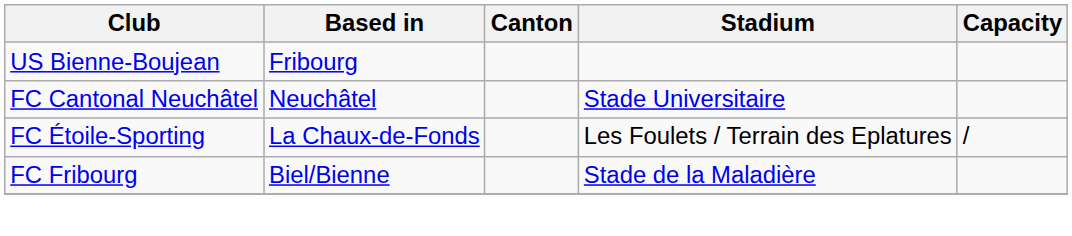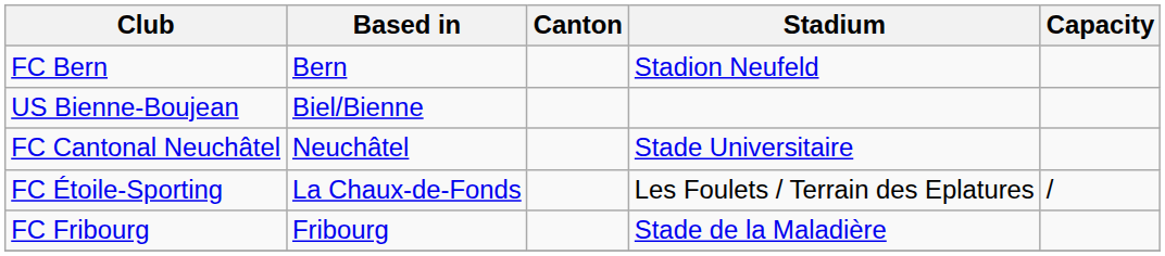 <table class="wikitable">
 <tr>
 <th>Club</th>
 <th>Based in</th>
 <th>Canton</th>
 <th>Stadium</th>
 <th>Capacity</th>
 </tr>
 <tr>
+<td><a href='#'>FC Bern</a></td>
+<td><a href='#'>Bern</a></td>
+<td></td>
+<td><a href='#'>Stadion Neufeld</a></td>
+<td></td>
+</tr>
+<tr>
 <td><a href='#'>US Bienne-Boujean</a></td>
-<td><a href='#'>Fribourg</a></td>
+<td><a href='#'>Biel/Bienne</a></td>
 <td></td>
 <td></td>
 <td></td>
 </tr>
 <tr>
 <td><a href='#'>FC Cantonal Neuchâtel</a></td>
 <td><a href='#'>Neuchâtel</a></td>
 <td></td>
 <td><a href='#'>Stade Universitaire</a></td>
 <td></td>
 </tr>
 <tr>
 <td><a href='#'>FC Étoile-Sporting</a></td>
 <td><a href='#'>La Chaux-de-Fonds</a></td>
 <td></td>
 <td>Les Foulets / Terrain des Eplatures</td>
 <td> / </td>
 </tr>
 <tr>
 <td><a href='#'>FC Fribourg</a></td>
-<td><a href='#'>Biel/Bienne</a></td>
+<td><a href='#'>Fribourg</a></td>
 <td></td>
 <td><a href='#'>Stade de la Maladière</a></td>
 <td></td>
 </tr>
 <tr>
 </tr>
 </table>
